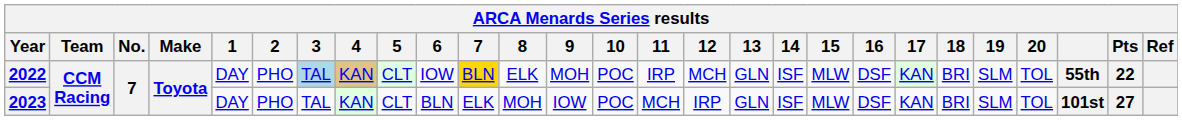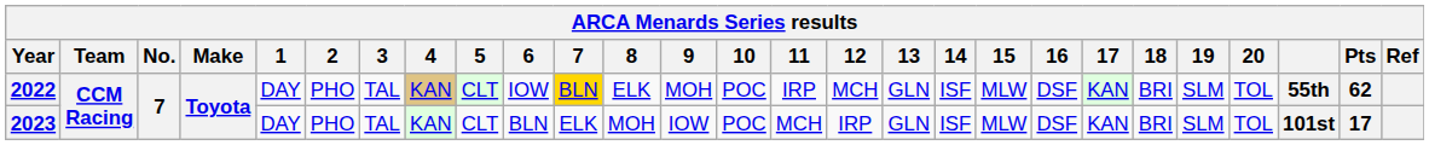 <table class="wikitable" style="text-align:center; font-size:75%">
 <tr>
 <th colspan="27"><a href='#'>ARCA Menards Series</a> results</th>
 </tr>
 <tr>
 <th>Year</th>
 <th>Team</th>
 <th>No.</th>
 <th>Make</th>
 <th>1</th>
 <th>2</th>
 <th>3</th>
 <th>4</th>
 <th>5</th>
 <th>6</th>
 <th>7</th>
 <th>8</th>
 <th>9</th>
 <th>10</th>
 <th>11</th>
 <th>12</th>
 <th>13</th>
 <th>14</th>
 <th>15</th>
 <th>16</th>
 <th>17</th>
 <th>18</th>
 <th>19</th>
 <th>20</th>
 <th></th>
 <th>Pts</th>
 <th>Ref</th>
 </tr>
 <tr>
 <th><a href='#'>2022</a></th>
 <th rowspan=2><a href='#'>CCM Racing</a></th>
 <th rowspan=2>7</th>
 <th rowspan=2><a href='#'>Toyota</a></th>
 <td><a href='#'>DAY</a></td>
 <td><a href='#'>PHO</a></td>
-<td style="background: lightblue;"><a href='#'>TAL</a></td>
+<td><a href='#'>TAL</a></td>
 <td style="background:#DFC484;"><a href='#'>KAN</a><br></td>
 <td style="background:#DFFFDF;"><a href='#'>CLT</a><br></td>
 <td><a href='#'>IOW</a></td>
 <td style="background: gold;"><a href='#'>BLN</a></td>
 <td><a href='#'>ELK</a></td>
 <td><a href='#'>MOH</a></td>
 <td><a href='#'>POC</a></td>
 <td><a href='#'>IRP</a></td>
 <td><a href='#'>MCH</a></td>
 <td><a href='#'>GLN</a></td>
 <td><a href='#'>ISF</a></td>
 <td><a href='#'>MLW</a></td>
 <td><a href='#'>DSF</a></td>
 <td style="background:#DFFFDF;"><a href='#'>KAN</a><br></td>
 <td><a href='#'>BRI</a></td>
 <td><a href='#'>SLM</a></td>
 <td><a href='#'>TOL</a></td>
 <th>55th</th>
-<th>22</th>
+<th>62</th>
 <th></th>
 </tr>
 <tr>
 <th><a href='#'>2023</a></th>
 <td><a href='#'>DAY</a></td>
 <td><a href='#'>PHO</a></td>
 <td><a href='#'>TAL</a></td>
 <td style="background:#DFFFDF;"><a href='#'>KAN</a><br></td>
 <td><a href='#'>CLT</a></td>
 <td><a href='#'>BLN</a></td>
 <td><a href='#'>ELK</a></td>
 <td><a href='#'>MOH</a></td>
 <td><a href='#'>IOW</a></td>
 <td><a href='#'>POC</a></td>
 <td><a href='#'>MCH</a></td>
 <td><a href='#'>IRP</a></td>
 <td><a href='#'>GLN</a></td>
 <td><a href='#'>ISF</a></td>
 <td><a href='#'>MLW</a></td>
 <td><a href='#'>DSF</a></td>
 <td><a href='#'>KAN</a></td>
 <td><a href='#'>BRI</a></td>
 <td><a href='#'>SLM</a></td>
 <td><a href='#'>TOL</a></td>
 <th>101st</th>
-<th>27</th>
+<th>17</th>
 <th></th>
 </tr>
 </table>
